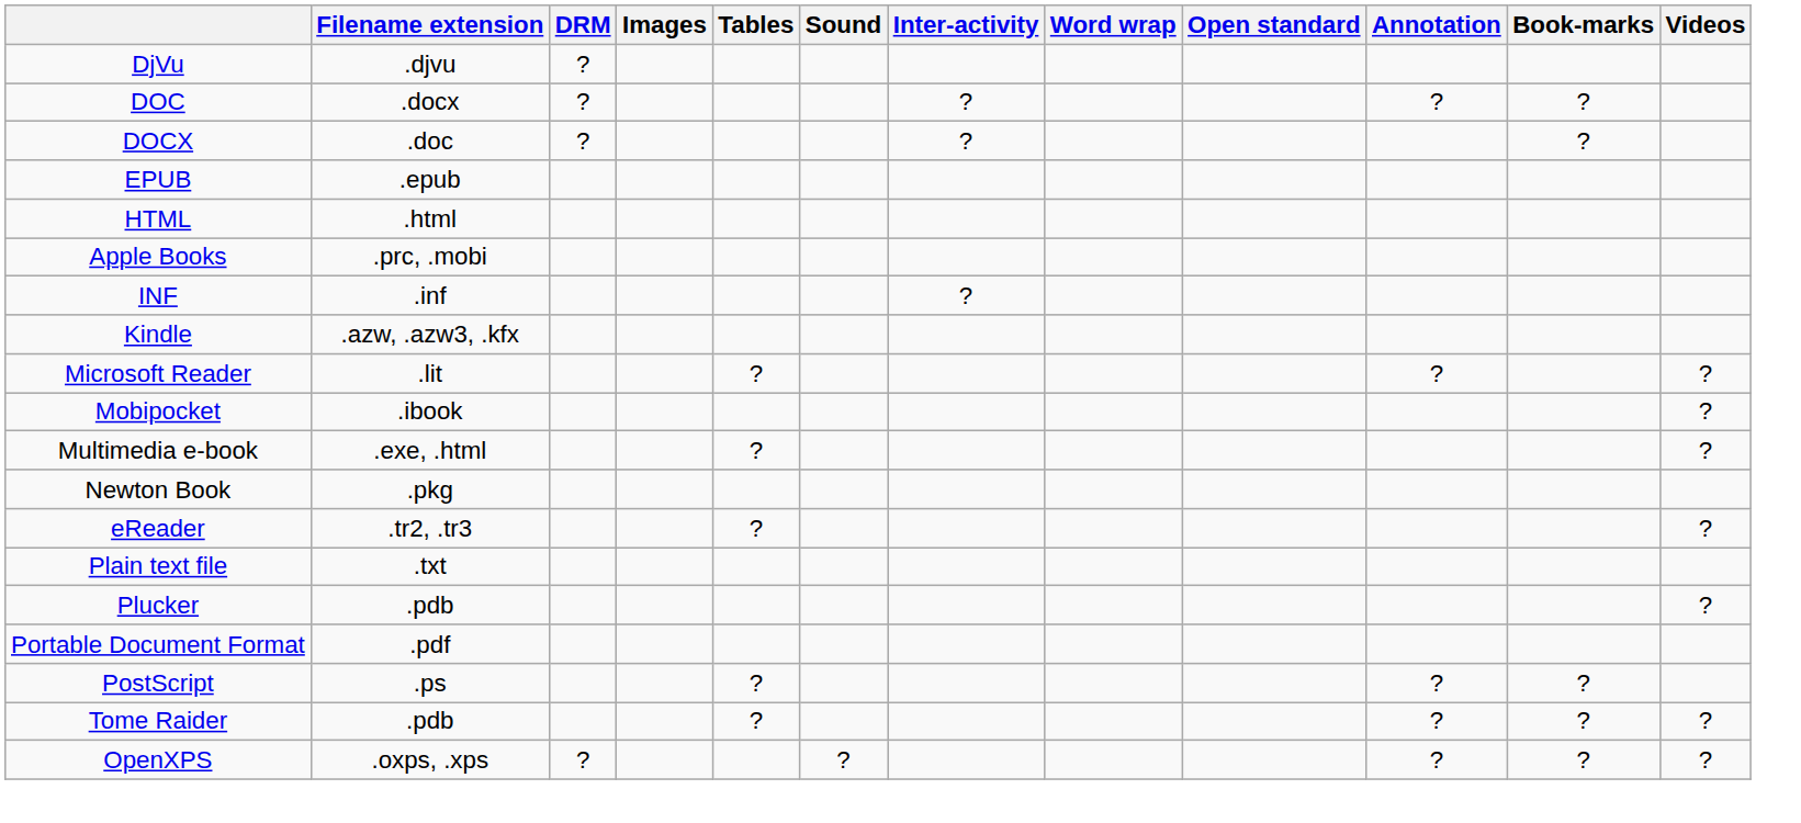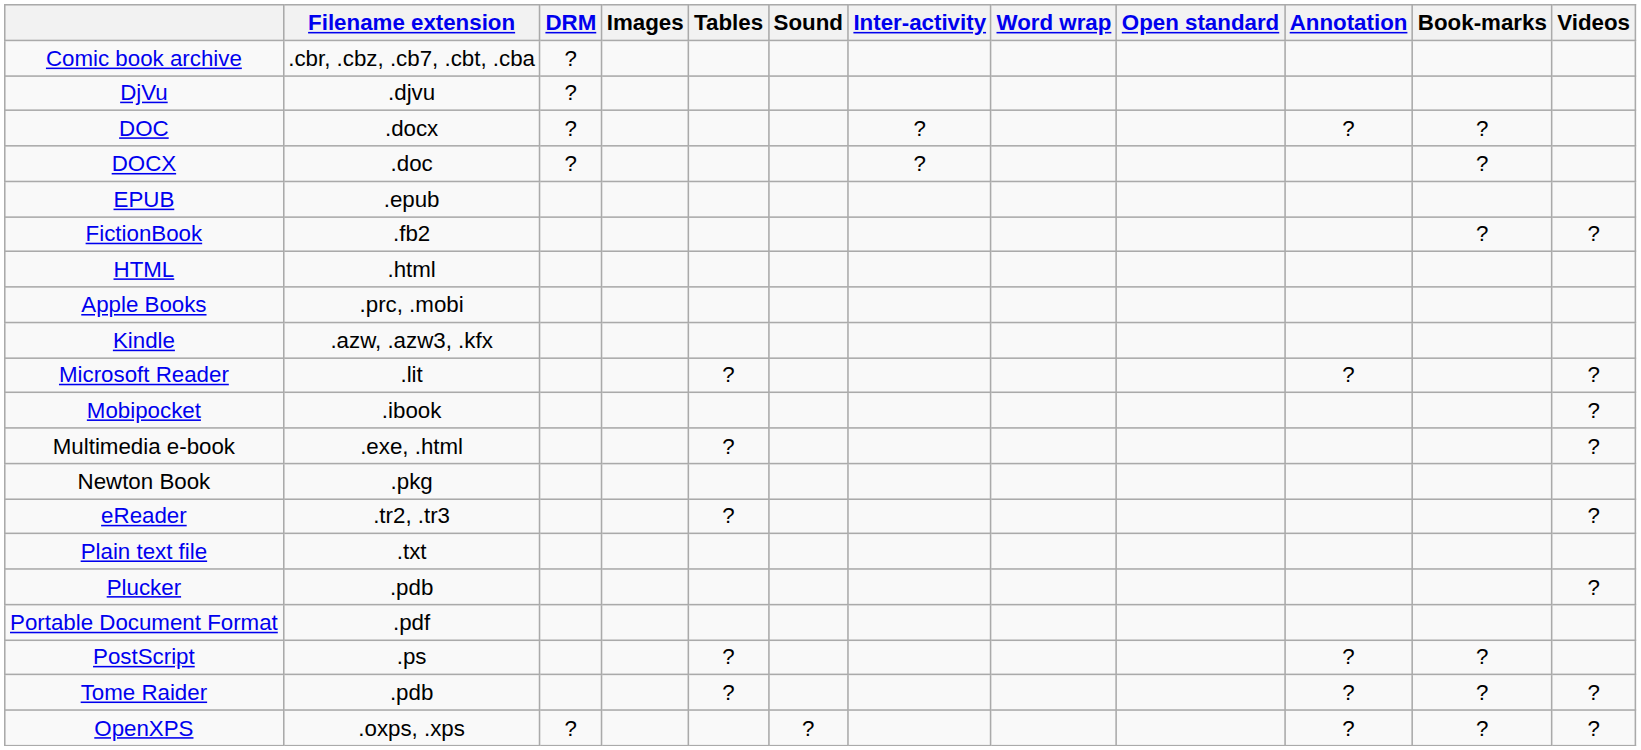 <table class="wikitable sortable sort-under" style="text-align:center; font-size:90%">
 <tr>
 <th></th>
 <th><a href='#'>Filename extension</a></th>
 <th><a href='#'>DRM</a></th>
 <th>Images</th>
 <th>Tables</th>
 <th>Sound</th>
 <th><a href='#'>Inter-activity</a></th>
 <th><a href='#'>Word wrap</a></th>
 <th><a href='#'>Open standard</a></th>
 <th><a href='#'>Annotation</a></th>
 <th>Book-marks</th>
 <th>Videos</th>
+</tr>
+<tr>
+<td><a href='#'>Comic book archive</a></td>
+<td>.cbr, .cbz, .cb7, .cbt, .cba</td>
+<td>?</td>
+<td></td>
+<td></td>
+<td></td>
+<td></td>
+<td></td>
+<td></td>
+<td></td>
+<td></td>
+<td></td>
 </tr>
 <tr>
 <td><a href='#'>DjVu</a></td>
 <td>.djvu</td>
 <td>?</td>
 <td></td>
 <td></td>
 <td></td>
 <td></td>
 <td></td>
 <td></td>
 <td></td>
 <td></td>
 <td></td>
 </tr>
 <tr>
 <td><a href='#'>DOC</a></td>
 <td>.docx</td>
 <td>?</td>
 <td></td>
 <td></td>
 <td></td>
 <td>?</td>
 <td></td>
 <td></td>
 <td>?</td>
 <td>?</td>
 <td></td>
 </tr>
 <tr>
 <td><a href='#'>DOCX</a></td>
 <td>.doc</td>
 <td>?</td>
 <td></td>
 <td></td>
 <td></td>
 <td>?</td>
 <td></td>
 <td></td>
 <td></td>
 <td>?</td>
 <td></td>
 </tr>
 <tr>
 <td><a href='#'>EPUB</a></td>
 <td>.epub</td>
 <td></td>
 <td></td>
 <td></td>
 <td></td>
 <td></td>
 <td></td>
 <td></td>
 <td></td>
 <td></td>
 <td></td>
 </tr>
 <tr>
+<td><a href='#'>FictionBook</a></td>
+<td>.fb2</td>
+<td></td>
+<td></td>
+<td></td>
+<td></td>
+<td></td>
+<td></td>
+<td></td>
+<td></td>
+<td>?</td>
+<td>?</td>
+</tr>
+<tr>
 <td><a href='#'>HTML</a></td>
 <td>.html</td>
 <td></td>
 <td></td>
 <td></td>
 <td></td>
 <td></td>
 <td></td>
 <td></td>
 <td></td>
 <td></td>
 <td></td>
 </tr>
 <tr>
 <td><a href='#'>Apple Books</a></td>
 <td>.prc, .mobi</td>
 <td></td>
 <td></td>
 <td></td>
 <td></td>
 <td></td>
-<td></td>
-<td></td>
-<td></td>
-<td></td>
-<td></td>
-</tr>
-<tr>
-<td><a href='#'>INF</a></td>
-<td>.inf</td>
-<td></td>
-<td></td>
-<td></td>
-<td></td>
-<td>?</td>
 <td></td>
 <td></td>
 <td></td>
 <td></td>
 <td></td>
 </tr>
 <tr>
 <td><a href='#'>Kindle</a></td>
 <td>.azw, .azw3, .kfx</td>
 <td></td>
 <td></td>
 <td></td>
 <td></td>
 <td></td>
 <td></td>
 <td></td>
 <td></td>
 <td></td>
 <td></td>
 </tr>
 <tr>
 <td><a href='#'>Microsoft Reader</a></td>
 <td>.lit</td>
 <td></td>
 <td></td>
 <td>?</td>
 <td></td>
 <td></td>
 <td></td>
 <td></td>
 <td>?</td>
 <td></td>
 <td>?</td>
 </tr>
 <tr>
 <td><a href='#'>Mobipocket</a></td>
 <td>.ibook</td>
 <td></td>
 <td></td>
 <td></td>
 <td></td>
 <td></td>
 <td></td>
 <td></td>
 <td></td>
 <td></td>
 <td>?</td>
 </tr>
 <tr>
 <td>Multimedia e-book</td>
 <td>.exe, .html</td>
 <td></td>
 <td></td>
 <td>?</td>
 <td></td>
 <td></td>
 <td></td>
 <td></td>
 <td></td>
 <td></td>
 <td>?</td>
 </tr>
 <tr>
 <td>Newton Book</td>
 <td>.pkg</td>
 <td></td>
 <td></td>
 <td></td>
 <td></td>
 <td></td>
 <td></td>
 <td></td>
 <td></td>
 <td></td>
 <td></td>
 </tr>
 <tr>
 <td><a href='#'>eReader</a></td>
 <td>.tr2, .tr3</td>
 <td></td>
 <td></td>
 <td>?</td>
 <td></td>
 <td></td>
 <td></td>
 <td></td>
 <td></td>
 <td></td>
 <td>?</td>
 </tr>
 <tr>
 <td><a href='#'>Plain text file</a></td>
 <td>.txt</td>
 <td></td>
 <td></td>
 <td></td>
 <td></td>
 <td></td>
 <td></td>
 <td></td>
 <td></td>
 <td></td>
 <td></td>
 </tr>
 <tr>
 <td><a href='#'>Plucker</a></td>
 <td>.pdb</td>
 <td></td>
 <td></td>
 <td></td>
 <td></td>
 <td></td>
 <td></td>
 <td></td>
 <td></td>
 <td></td>
 <td>?</td>
 </tr>
 <tr>
 <td><a href='#'>Portable Document Format</a></td>
 <td>.pdf</td>
 <td></td>
 <td></td>
 <td></td>
 <td></td>
 <td></td>
 <td></td>
 <td></td>
 <td></td>
 <td></td>
 <td></td>
 </tr>
 <tr>
 <td><a href='#'>PostScript</a></td>
 <td>.ps</td>
 <td></td>
 <td></td>
 <td>?</td>
 <td></td>
 <td></td>
 <td></td>
 <td></td>
 <td>?</td>
 <td>?</td>
 <td></td>
 </tr>
 <tr>
 <td><a href='#'>Tome Raider</a></td>
 <td>.pdb</td>
 <td></td>
 <td></td>
 <td>?</td>
 <td></td>
 <td></td>
 <td></td>
 <td></td>
 <td>?</td>
 <td>?</td>
 <td>?</td>
 </tr>
 <tr>
 <td><a href='#'>OpenXPS</a></td>
 <td>.oxps, .xps</td>
 <td>?</td>
 <td></td>
 <td></td>
 <td>?</td>
 <td></td>
 <td></td>
 <td></td>
 <td>?</td>
 <td>?</td>
 <td>?</td>
 </tr>
 </table>
